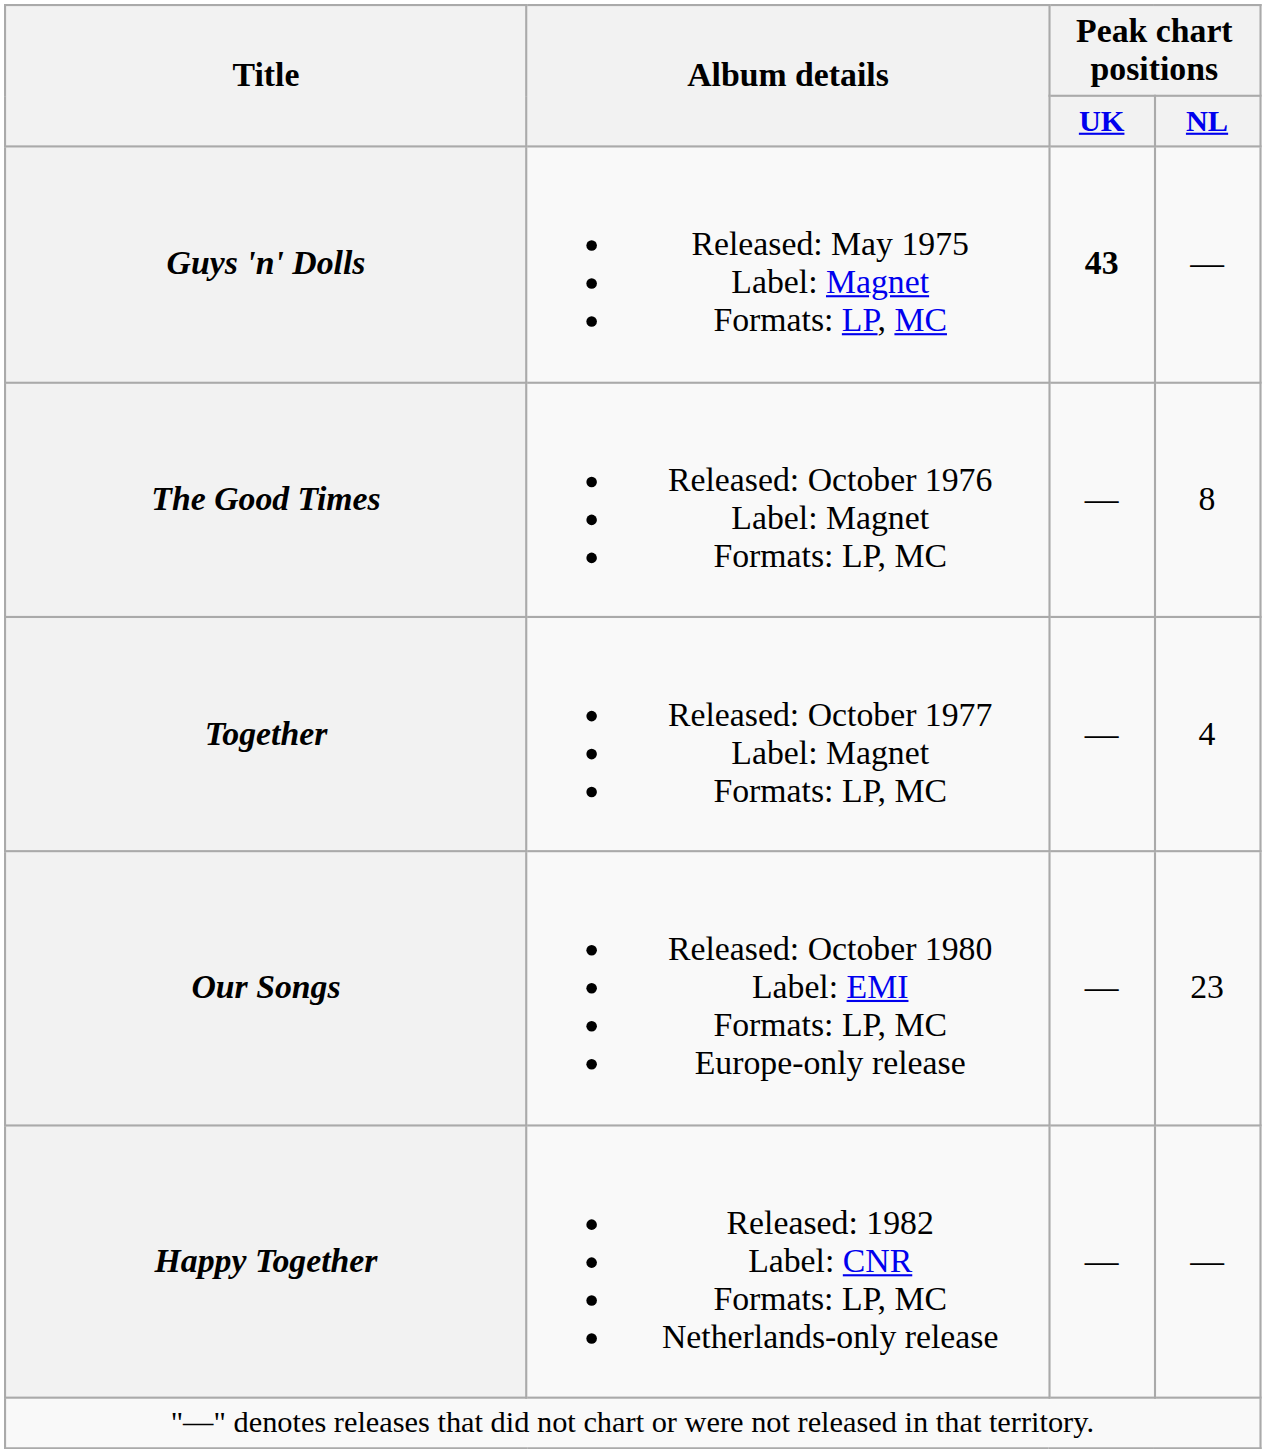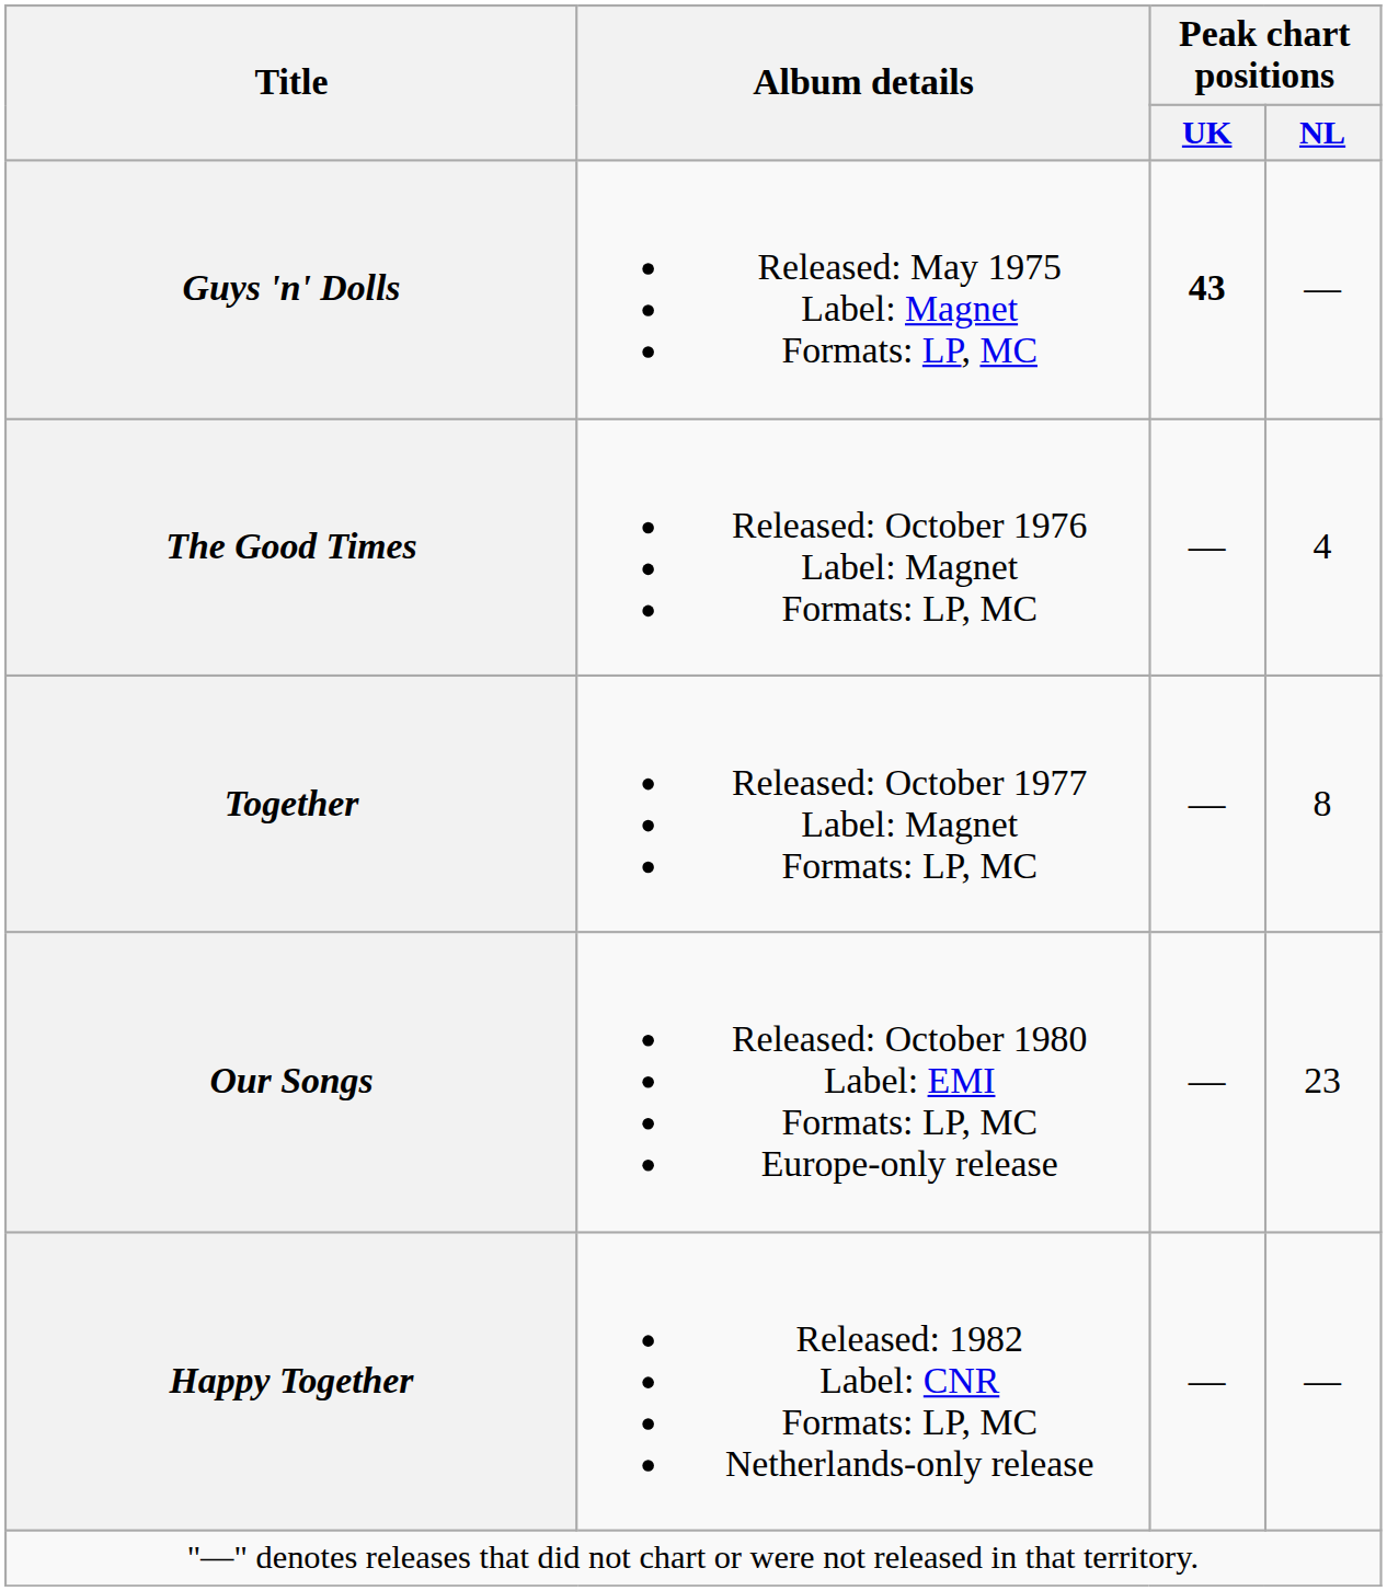 <table class="wikitable plainrowheaders" style="text-align:center;">
 <tr>
 <th scope="col" rowspan="2" style="width:15em;">Title</th>
 <th scope="col" rowspan="2" style="width:15em;">Album details</th>
 <th colspan="2">Peak chart positions</th>
 </tr>
 <tr>
 <th scope="col" style="width:3em;font-size:90%;"><a href='#'>UK</a><br></th>
 <th scope="col" style="width:3em;font-size:90%;"><a href='#'>NL</a><br></th>
 </tr>
 <tr>
 <th scope="row"><em>Guys 'n' Dolls</em></th>
 <td><br><ul><li>Released: May 1975</li><li>Label: <a href='#'>Magnet</a></li><li>Formats: <a href='#'>LP</a>, <a href='#'>MC</a></li></ul></td>
 <td><strong>43</strong></td>
 <td>—</td>
 </tr>
 <tr>
 <th scope="row"><em>The Good Times</em></th>
 <td><br><ul><li>Released: October 1976</li><li>Label: Magnet</li><li>Formats: LP, MC</li></ul></td>
 <td>—</td>
-<td>8</td>
+<td>4</td>
 </tr>
 <tr>
 <th scope="row"><em>Together</em></th>
 <td><br><ul><li>Released: October 1977</li><li>Label: Magnet</li><li>Formats: LP, MC</li></ul></td>
 <td>—</td>
-<td>4</td>
+<td>8</td>
 </tr>
 <tr>
 <th scope="row"><em>Our Songs</em></th>
 <td><br><ul><li>Released: October 1980</li><li>Label: <a href='#'>EMI</a></li><li>Formats: LP, MC</li><li>Europe-only release</li></ul></td>
 <td>—</td>
 <td>23</td>
 </tr>
 <tr>
 <th scope="row"><em>Happy Together</em></th>
 <td><br><ul><li>Released: 1982</li><li>Label: <a href='#'>CNR</a></li><li>Formats: LP, MC</li><li>Netherlands-only release</li></ul></td>
 <td>—</td>
 <td>—</td>
 </tr>
 <tr>
 <td colspan="4" style="font-size:90%">"—" denotes releases that did not chart or were not released in that territory.</td>
 </tr>
 </table>
